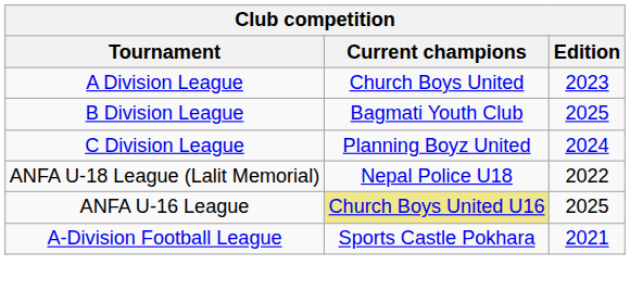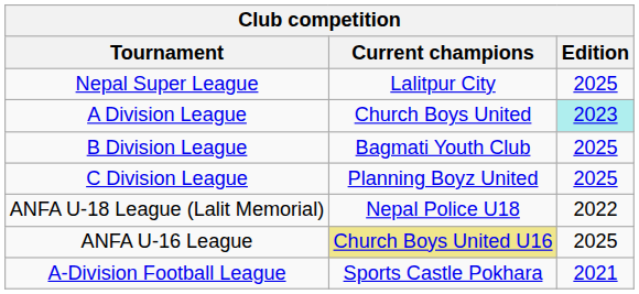 <table class="wikitable" style="text-align:center;margin-left:1em;float:center">
 <tr>
 <th colspan="3">Club competition</th>
 </tr>
 <tr>
 <th>Tournament</th>
 <th>Current champions</th>
 <th>Edition</th>
 </tr>
 <tr>
+<td><a href='#'>Nepal Super League</a></td>
+<td><a href='#'>Lalitpur City</a></td>
+<td><a href='#'>2025</a></td>
+</tr>
+<tr>
 <td><a href='#'>A Division League</a></td>
 <td><a href='#'>Church Boys United</a></td>
-<td><a href='#'>2023</a></td>
+<td style="background: paleturquoise;"><a href='#'>2023</a></td>
 </tr>
 <tr>
 <td><a href='#'>B Division League</a></td>
 <td><a href='#'>Bagmati Youth Club</a></td>
 <td><a href='#'>2025</a></td>
 </tr>
 <tr>
 <td><a href='#'>C Division League</a></td>
 <td><a href='#'>Planning Boyz United</a></td>
-<td><a href='#'>2024</a></td>
+<td><a href='#'>2025</a></td>
 </tr>
 <tr>
 <td>ANFA U-18 League (Lalit Memorial)</td>
 <td><a href='#'>Nepal Police U18</a></td>
 <td>2022</td>
 </tr>
 <tr>
 <td>ANFA U-16 League</td>
 <td style="background: khaki;"><a href='#'>Church Boys United U16</a></td>
 <td>2025</td>
 </tr>
 <tr>
 <td><a href='#'>A-Division Football League</a></td>
 <td><a href='#'>Sports Castle Pokhara</a></td>
 <td><a href='#'>2021</a></td>
 </tr>
 </table>
